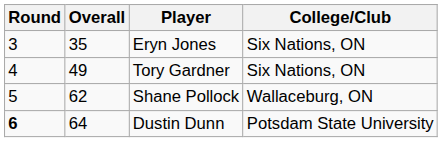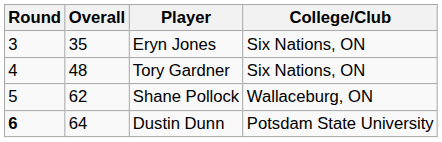 <table class="wikitable">
 <tr>
 <th>Round</th>
 <th>Overall</th>
 <th>Player</th>
 <th>College/Club</th>
 </tr>
 <tr>
 <td>3</td>
 <td>35</td>
 <td>Eryn Jones</td>
 <td>Six Nations, ON</td>
 </tr>
 <tr>
 <td>4</td>
-<td>49</td>
+<td>48</td>
 <td>Tory Gardner</td>
 <td>Six Nations, ON</td>
 </tr>
 <tr>
 <td>5</td>
 <td>62</td>
 <td>Shane Pollock</td>
 <td>Wallaceburg, ON</td>
 </tr>
 <tr>
 <td><strong>6</strong></td>
 <td>64</td>
 <td>Dustin Dunn</td>
 <td>Potsdam State University</td>
 </tr>
 </table>
